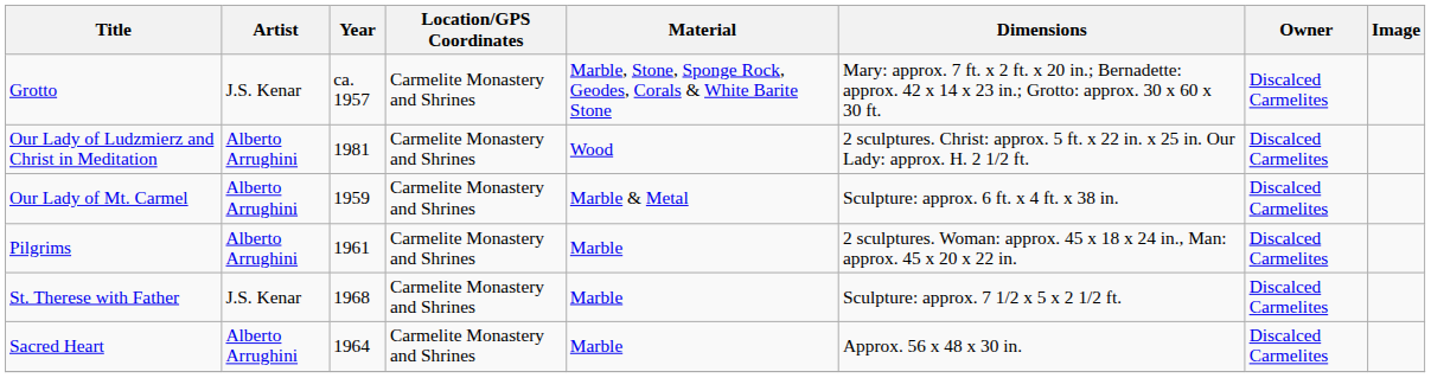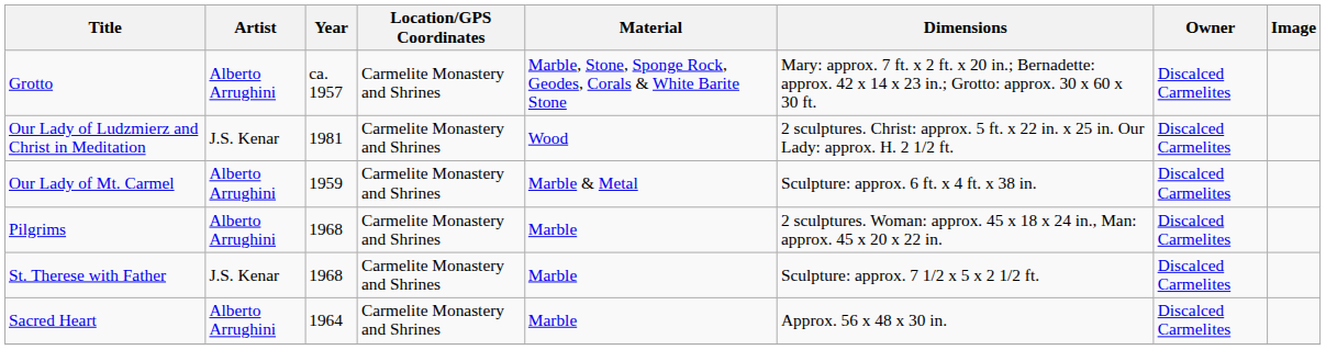 <table class="wikitable sortable">
 <tr>
 <th>Title</th>
 <th>Artist</th>
 <th>Year</th>
 <th>Location/GPS Coordinates</th>
 <th>Material</th>
 <th>Dimensions</th>
 <th>Owner</th>
 <th>Image</th>
 </tr>
 <tr>
 <td><a href='#'>Grotto</a></td>
-<td>J.S. Kenar</td>
+<td><a href='#'>Alberto Arrughini</a></td>
 <td>ca. 1957</td>
 <td>Carmelite Monastery and Shrines</td>
 <td><a href='#'>Marble</a>, <a href='#'>Stone</a>, <a href='#'>Sponge Rock</a>, <a href='#'>Geodes</a>, <a href='#'>Corals</a> & <a href='#'>White Barite Stone</a></td>
 <td>Mary: approx. 7 ft. x 2 ft. x 20 in.; Bernadette: approx. 42 x 14 x 23 in.; Grotto: approx. 30 x 60 x 30 ft.</td>
 <td><a href='#'>Discalced Carmelites</a></td>
 <td></td>
 </tr>
 <tr>
 <td><a href='#'>Our Lady of Ludzmierz and Christ in Meditation</a></td>
-<td><a href='#'>Alberto Arrughini</a></td>
+<td>J.S. Kenar</td>
 <td>1981</td>
 <td>Carmelite Monastery and Shrines</td>
 <td><a href='#'>Wood</a></td>
 <td>2 sculptures. Christ: approx. 5 ft. x 22 in. x 25 in. Our Lady: approx. H. 2 1/2 ft.</td>
 <td><a href='#'>Discalced Carmelites</a></td>
 <td></td>
 </tr>
 <tr>
 <td><a href='#'>Our Lady of Mt. Carmel</a></td>
 <td><a href='#'>Alberto Arrughini</a></td>
 <td>1959</td>
 <td>Carmelite Monastery and Shrines</td>
 <td><a href='#'>Marble</a> & <a href='#'>Metal</a></td>
 <td>Sculpture: approx. 6 ft. x 4 ft. x 38 in.</td>
 <td><a href='#'>Discalced Carmelites</a></td>
 <td></td>
 </tr>
 <tr>
 <td><a href='#'>Pilgrims</a></td>
 <td><a href='#'>Alberto Arrughini</a></td>
-<td>1961</td>
+<td>1968</td>
 <td>Carmelite Monastery and Shrines</td>
 <td><a href='#'>Marble</a></td>
 <td>2 sculptures. Woman: approx. 45 x 18 x 24 in., Man: approx. 45 x 20 x 22 in.</td>
 <td><a href='#'>Discalced Carmelites</a></td>
 <td></td>
 </tr>
 <tr>
 <td><a href='#'>St. Therese with Father</a></td>
 <td>J.S. Kenar</td>
 <td>1968</td>
 <td>Carmelite Monastery and Shrines</td>
 <td><a href='#'>Marble</a></td>
 <td>Sculpture: approx. 7 1/2 x 5 x 2 1/2 ft.</td>
 <td><a href='#'>Discalced Carmelites</a></td>
 <td></td>
 </tr>
 <tr>
 <td><a href='#'>Sacred Heart</a></td>
 <td><a href='#'>Alberto Arrughini</a></td>
 <td>1964</td>
 <td>Carmelite Monastery and Shrines</td>
 <td><a href='#'>Marble</a></td>
 <td>Approx. 56 x 48 x 30 in.</td>
 <td><a href='#'>Discalced Carmelites</a></td>
 <td></td>
 </tr>
 <tr>
 </tr>
 </table>
